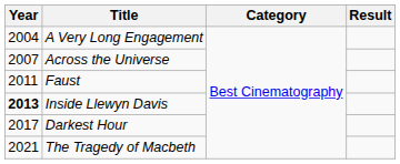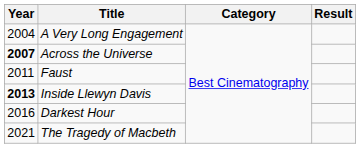 <table class="wikitable">
 <tr>
 <th>Year</th>
 <th>Title</th>
 <th>Category</th>
 <th>Result</th>
 </tr>
 <tr>
 <td>2004</td>
 <td><em>A Very Long Engagement</em></td>
 <td rowspan=6><a href='#'>Best Cinematography</a></td>
 <td></td>
 </tr>
 <tr>
-<td>2007</td>
+<td><strong>2007</strong></td>
 <td><em>Across the Universe</em></td>
 <td></td>
 </tr>
 <tr>
 <td>2011</td>
 <td><em>Faust</em></td>
 <td></td>
 </tr>
 <tr>
 <td><strong>2013</strong></td>
 <td><em>Inside Llewyn Davis</em></td>
 <td></td>
 </tr>
 <tr>
-<td>2017</td>
+<td>2016</td>
 <td><em>Darkest Hour</em></td>
 <td></td>
 </tr>
 <tr>
 <td>2021</td>
 <td><em>The Tragedy of Macbeth</em></td>
 <td></td>
 </tr>
 </table>
